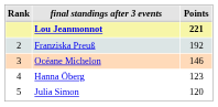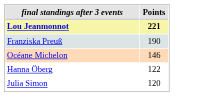 <table cellspacing="1" cellpadding="3" style="border:1px solid #AAAAAA;font-size:86%">
 <tr style="background-color: #E4E4E4;">
-<th style="border-bottom:1px solid #AAAAAA; width: 10px;">Rank</th>
 <th style="border-bottom:1px solid #AAAAAA; width: 210px;"><em>final standings after 3 events</em></th>
 <th style="border-bottom:1px solid #AAAAAA; width: 40px;">Points</th>
 </tr>
 <tr style="background:#f7f6a8;">
-<td align=center></td>
 <td> <strong><a href='#'>Lou Jeanmonnot</a></strong></td>
 <td align=center><strong>221</strong></td>
 </tr>
 <tr style="background:#dce5e5;">
-<td align=center>2</td>
 <td> <a href='#'>Franziska Preuß</a></td>
-<td align=center>192</td>
+<td align=center>190</td>
 </tr>
 <tr style="background:#ffdab9;">
-<td align=center>3</td>
 <td> <a href='#'>Océane Michelon</a></td>
 <td align=center>146</td>
 </tr>
 <tr>
-<td align=center>4</td>
 <td> <a href='#'>Hanna Öberg</a></td>
-<td align=center>123</td>
+<td align=center>122</td>
 </tr>
 <tr>
-<td align=center>5</td>
 <td> <a href='#'>Julia Simon</a></td>
 <td align=center>120</td>
 </tr>
 </table>
